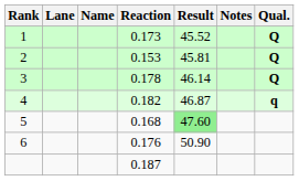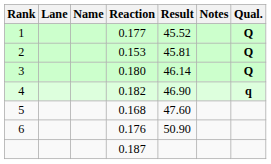 <table class="wikitable sortable" style="text-align:center">
 <tr>
 <th>Rank</th>
 <th>Lane</th>
 <th>Name</th>
 <th>Reaction</th>
 <th>Result</th>
 <th>Notes</th>
 <th>Qual.</th>
 </tr>
 <tr style="background:#cfc;">
 <td>1</td>
 <td></td>
 <td align="left"></td>
-<td>0.173</td>
+<td>0.177</td>
 <td>45.52</td>
 <td></td>
 <td><strong>Q</strong></td>
 </tr>
 <tr style="background:#cfc;">
 <td>2</td>
 <td></td>
 <td align="left"></td>
 <td>0.153</td>
 <td>45.81</td>
 <td></td>
 <td><strong>Q</strong></td>
 </tr>
 <tr style="background:#cfc;">
 <td>3</td>
 <td></td>
 <td align="left"></td>
-<td>0.178</td>
+<td>0.180</td>
 <td>46.14</td>
 <td></td>
 <td><strong>Q</strong></td>
 </tr>
 <tr style="background:#dfd;">
 <td>4</td>
 <td></td>
 <td align="left"></td>
 <td>0.182</td>
-<td>46.87</td>
+<td>46.90</td>
 <td></td>
 <td><strong>q</strong></td>
 </tr>
 <tr>
 <td>5</td>
 <td></td>
 <td align="left"></td>
 <td>0.168</td>
-<td style="background: lightgreen;">47.60</td>
+<td>47.60</td>
 <td></td>
 <td></td>
 </tr>
 <tr>
 <td>6</td>
 <td></td>
 <td align="left"></td>
 <td>0.176</td>
 <td>50.90</td>
 <td></td>
 <td></td>
 </tr>
 <tr>
 <td></td>
 <td></td>
 <td align="left"></td>
 <td>0.187</td>
 <td></td>
 <td></td>
 <td></td>
 </tr>
 </table>
